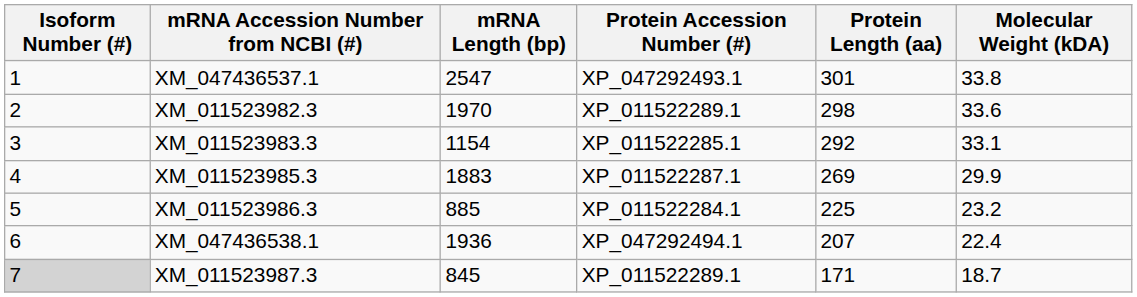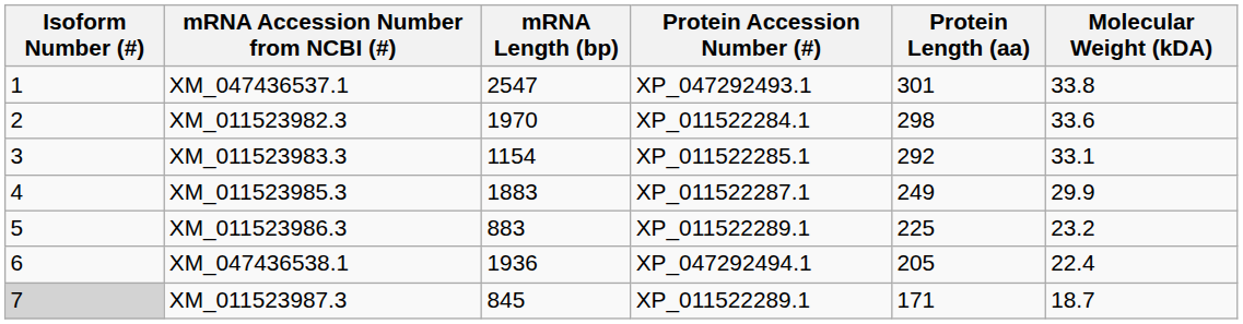 <table class="wikitable">
 <tr>
 <th>Isoform Number (#)</th>
 <th>mRNA Accession Number from NCBI (#)</th>
 <th>mRNA Length (bp)</th>
 <th>Protein Accession Number (#)</th>
 <th>Protein Length (aa)</th>
 <th>Molecular Weight (kDA)</th>
 </tr>
 <tr>
 <td>1</td>
 <td>XM_047436537.1</td>
 <td>2547</td>
 <td>XP_047292493.1</td>
 <td>301</td>
 <td>33.8</td>
 </tr>
 <tr>
 <td>2</td>
 <td>XM_011523982.3</td>
 <td>1970</td>
-<td>XP_011522289.1</td>
+<td>XP_011522284.1</td>
 <td>298</td>
 <td>33.6</td>
 </tr>
 <tr>
 <td>3</td>
 <td>XM_011523983.3</td>
 <td>1154</td>
 <td>XP_011522285.1</td>
 <td>292</td>
 <td>33.1</td>
 </tr>
 <tr>
 <td>4</td>
 <td>XM_011523985.3</td>
 <td>1883</td>
 <td>XP_011522287.1</td>
-<td>269</td>
+<td>249</td>
 <td>29.9</td>
 </tr>
 <tr>
 <td>5</td>
 <td>XM_011523986.3</td>
-<td>885</td>
-<td>XP_011522284.1</td>
+<td>883</td>
+<td>XP_011522289.1</td>
 <td>225</td>
 <td>23.2</td>
 </tr>
 <tr>
 <td>6</td>
 <td>XM_047436538.1</td>
 <td>1936</td>
 <td>XP_047292494.1</td>
-<td>207</td>
+<td>205</td>
 <td>22.4</td>
 </tr>
 <tr>
 <td style="background: lightgrey;">7</td>
 <td>XM_011523987.3</td>
 <td>845</td>
 <td>XP_011522289.1</td>
 <td>171</td>
 <td>18.7</td>
 </tr>
 </table>
